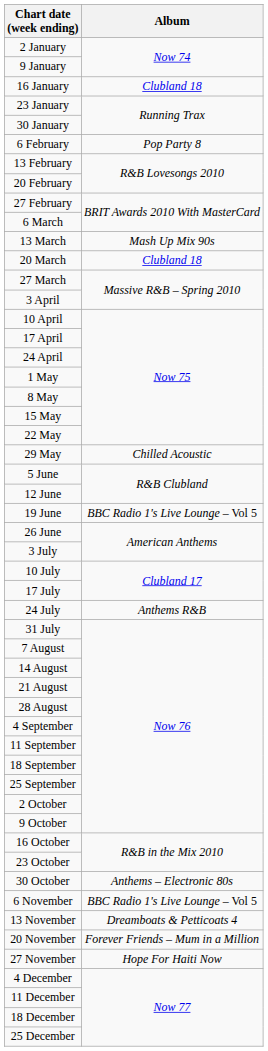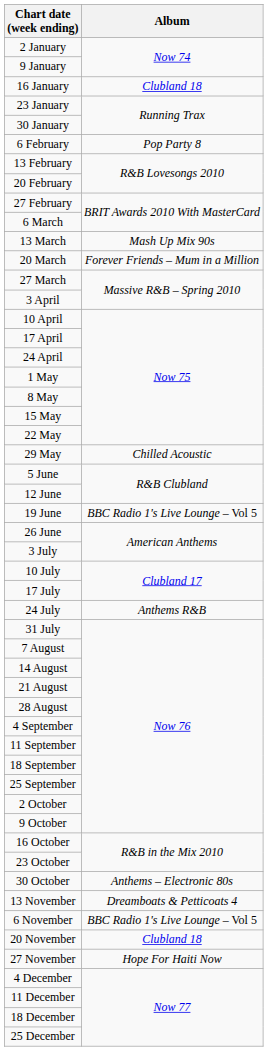 <table class="wikitable" style="font-size:97%; text-align:center;">
 <tr>
 <th>Chart date<br>(week ending)</th>
 <th>Album</th>
 </tr>
 <tr>
 <td>2 January</td>
 <td rowspan="2"><em><a href='#'>Now 74</a></em></td>
 </tr>
 <tr>
 <td>9 January</td>
 </tr>
 <tr>
 <td>16 January</td>
 <td><em><a href='#'>Clubland 18</a></em></td>
 </tr>
 <tr>
 <td>23 January</td>
 <td rowspan="2"><em>Running Trax</em></td>
 </tr>
 <tr>
 <td>30 January</td>
 </tr>
 <tr>
 <td>6 February</td>
 <td><em>Pop Party 8</em></td>
 </tr>
 <tr>
 <td>13 February</td>
 <td rowspan="2"><em>R&B Lovesongs 2010</em></td>
 </tr>
 <tr>
 <td>20 February</td>
 </tr>
 <tr>
 <td>27 February</td>
 <td rowspan="2"><em>BRIT Awards 2010 With MasterCard</em></td>
 </tr>
 <tr>
 <td>6 March</td>
 </tr>
 <tr>
 <td>13 March</td>
 <td><em>Mash Up Mix 90s</em></td>
 </tr>
 <tr>
 <td>20 March</td>
-<td><em><a href='#'>Clubland 18</a></em></td>
+<td><em>Forever Friends – Mum in a Million</em></td>
 </tr>
 <tr>
 <td>27 March</td>
 <td rowspan="2"><em>Massive R&B – Spring 2010</em></td>
 </tr>
 <tr>
 <td>3 April</td>
 </tr>
 <tr>
 <td>10 April</td>
 <td rowspan="7"><em><a href='#'>Now 75</a></em></td>
 </tr>
 <tr>
 <td>17 April</td>
 </tr>
 <tr>
 <td>24 April</td>
 </tr>
 <tr>
 <td>1 May</td>
 </tr>
 <tr>
 <td>8 May</td>
 </tr>
 <tr>
 <td>15 May</td>
 </tr>
 <tr>
 <td>22 May</td>
 </tr>
 <tr>
 <td>29 May</td>
 <td><em>Chilled Acoustic</em></td>
 </tr>
 <tr>
 <td>5 June</td>
 <td rowspan="2"><em>R&B Clubland</em></td>
 </tr>
 <tr>
 <td>12 June</td>
 </tr>
 <tr>
 <td>19 June</td>
 <td><em>BBC Radio 1's Live Lounge</em> – Vol 5</td>
 </tr>
 <tr>
 <td>26 June</td>
 <td rowspan="2"><em>American Anthems</em></td>
 </tr>
 <tr>
 <td>3 July</td>
 </tr>
 <tr>
 <td>10 July</td>
 <td rowspan="2"><em><a href='#'>Clubland 17</a></em></td>
 </tr>
 <tr>
 <td>17 July</td>
 </tr>
 <tr>
 <td>24 July</td>
 <td><em>Anthems R&B</em></td>
 </tr>
 <tr>
 <td>31 July</td>
 <td rowspan="11"><em><a href='#'>Now 76</a></em></td>
 </tr>
 <tr>
 <td>7 August</td>
 </tr>
 <tr>
 <td>14 August</td>
 </tr>
 <tr>
 <td>21 August</td>
 </tr>
 <tr>
 <td>28 August</td>
 </tr>
 <tr>
 <td>4 September</td>
 </tr>
 <tr>
 <td>11 September</td>
 </tr>
 <tr>
 <td>18 September</td>
 </tr>
 <tr>
 <td>25 September</td>
 </tr>
 <tr>
 <td>2 October</td>
 </tr>
 <tr>
 <td>9 October</td>
 </tr>
 <tr>
 <td>16 October</td>
 <td rowspan="2"><em>R&B in the Mix 2010</em></td>
 </tr>
 <tr>
 <td>23 October</td>
 </tr>
 <tr>
 <td>30 October</td>
 <td><em>Anthems – Electronic 80s</em></td>
 </tr>
 <tr>
+<td>13 November</td>
+<td><em>Dreamboats & Petticoats 4</em></td>
+</tr>
+<tr>
 <td>6 November</td>
 <td><em>BBC Radio 1's Live Lounge</em> – Vol 5</td>
 </tr>
 <tr>
-<td>13 November</td>
-<td><em>Dreamboats & Petticoats 4</em></td>
-</tr>
-<tr>
 <td>20 November</td>
-<td><em>Forever Friends – Mum in a Million</em></td>
+<td><em><a href='#'>Clubland 18</a></em></td>
 </tr>
 <tr>
 <td>27 November</td>
 <td><em>Hope For Haiti Now</em></td>
 </tr>
 <tr>
 <td>4 December</td>
 <td rowspan="4"><em><a href='#'>Now 77</a></em></td>
 </tr>
 <tr>
 <td>11 December</td>
 </tr>
 <tr>
 <td>18 December</td>
 </tr>
 <tr>
 <td>25 December</td>
 </tr>
 </table>
